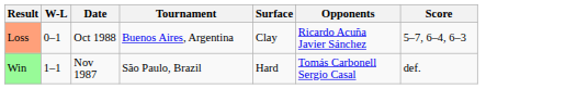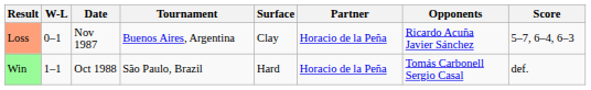 <table class="sortable wikitable">
 <tr>
 <th style="width:40px">Result</th>
 <th style="width:35px" class="unsortable">W-L</th>
 <th style="width:60px">Date</th>
 <th style="width:180px">Tournament</th>
 <th style="width:50px">Surface</th>
+<th style="width:140px">Partner</th>
 <th style="width:140px">Opponents</th>
 <th style="width:100px" class="unsortable">Score</th>
 </tr>
 <tr>
 <td style="background:#ffa07a;">Loss</td>
 <td>0–1</td>
-<td>Oct 1988</td>
+<td>Nov 1987</td>
 <td><a href='#'>Buenos Aires</a>, Argentina</td>
 <td>Clay</td>
+<td> <a href='#'>Horacio de la Peña</a></td>
 <td> <a href='#'>Ricardo Acuña</a><br> <a href='#'>Javier Sánchez</a></td>
 <td>5–7, 6–4, 6–3</td>
 </tr>
 <tr>
 <td style="background:#98fb98;">Win</td>
 <td>1–1</td>
-<td>Nov 1987</td>
+<td>Oct 1988</td>
 <td>São Paulo, Brazil</td>
 <td>Hard</td>
+<td> <a href='#'>Horacio de la Peña</a></td>
 <td> <a href='#'>Tomás Carbonell</a> <br>  <a href='#'>Sergio Casal</a></td>
 <td>def.</td>
 </tr>
 </table>
